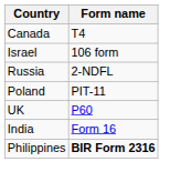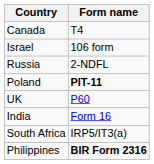 <table class="wikitable sortable">
 <tr>
 <th>Country</th>
 <th>Form name</th>
 </tr>
 <tr>
 <td>Canada</td>
 <td>T4</td>
 </tr>
 <tr>
 <td>Israel</td>
 <td>106 form</td>
 </tr>
 <tr>
 <td>Russia</td>
 <td>2-NDFL</td>
 </tr>
 <tr>
 <td>Poland</td>
-<td>PIT-11</td>
+<td><strong>PIT-11</strong></td>
 </tr>
 <tr>
 <td>UK</td>
 <td><a href='#'>P60</a></td>
 </tr>
 <tr>
 <td>India</td>
 <td><a href='#'>Form 16</a></td>
 </tr>
 <tr>
+<td>South Africa</td>
+<td>IRP5/IT3(a)</td>
+</tr>
+<tr>
 <td>Philippines</td>
 <td><strong>BIR Form 2316</strong></td>
 </tr>
 </table>
